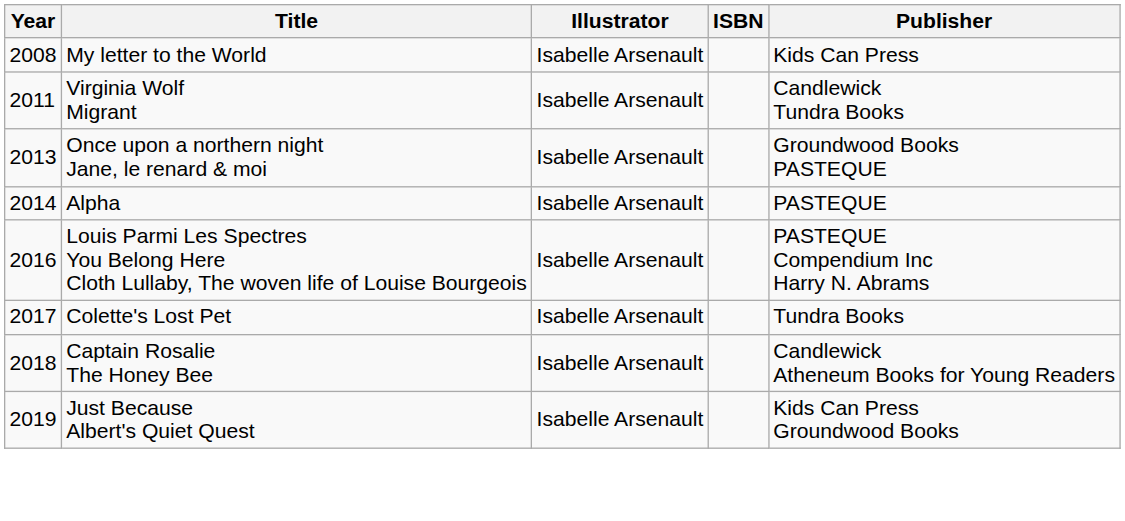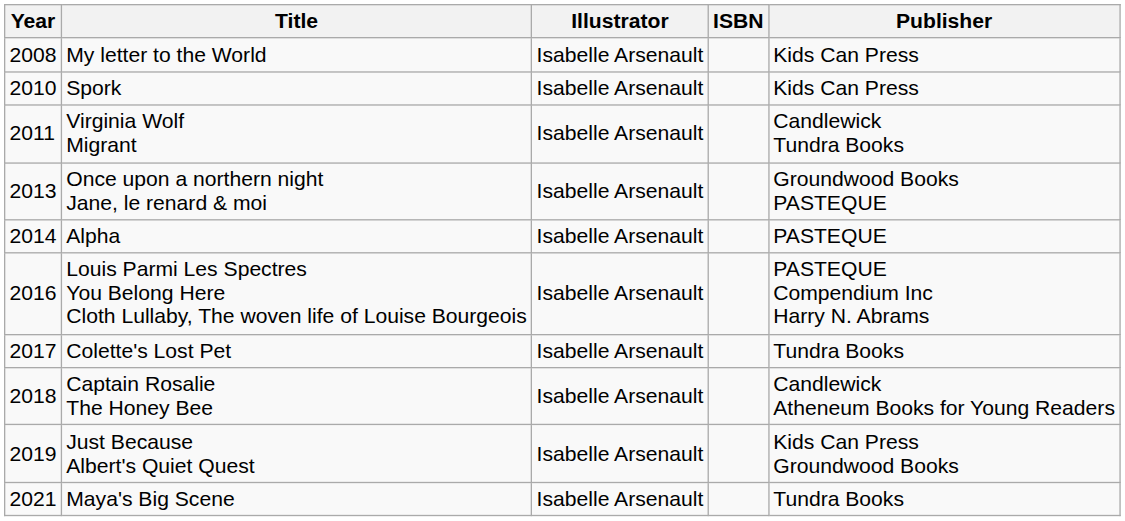 <table class="wikitable">
 <tr>
 <th>Year</th>
 <th>Title</th>
 <th>Illustrator</th>
 <th>ISBN</th>
 <th>Publisher</th>
 </tr>
 <tr>
 <td>2008</td>
 <td>My letter to the World</td>
+<td>Isabelle Arsenault</td>
+<td></td>
+<td>Kids Can Press</td>
+</tr>
+<tr>
+<td>2010</td>
+<td>Spork</td>
 <td>Isabelle Arsenault</td>
 <td></td>
 <td>Kids Can Press</td>
 </tr>
 <tr>
 <td>2011</td>
 <td>Virginia Wolf<br>Migrant</td>
 <td>Isabelle Arsenault</td>
 <td><br></td>
 <td>Candlewick<br>Tundra Books</td>
 </tr>
 <tr>
 <td>2013</td>
 <td>Once upon a northern night<br>Jane, le renard & moi</td>
 <td>Isabelle Arsenault</td>
 <td><br></td>
 <td>Groundwood Books<br>PASTEQUE</td>
 </tr>
 <tr>
 <td>2014</td>
 <td>Alpha</td>
 <td>Isabelle Arsenault</td>
 <td></td>
 <td>PASTEQUE</td>
 </tr>
 <tr>
 <td>2016</td>
 <td>Louis Parmi Les Spectres<br>You Belong Here<br>Cloth Lullaby, The woven life of Louise Bourgeois</td>
 <td>Isabelle Arsenault</td>
 <td><br><br></td>
 <td>PASTEQUE<br>Compendium Inc<br>Harry N. Abrams</td>
 </tr>
 <tr>
 <td>2017</td>
 <td>Colette's Lost Pet</td>
 <td>Isabelle Arsenault</td>
 <td></td>
 <td>Tundra Books</td>
 </tr>
 <tr>
 <td>2018</td>
 <td>Captain Rosalie<br>The Honey Bee</td>
 <td>Isabelle Arsenault</td>
 <td><br></td>
 <td>Candlewick<br>Atheneum Books for Young Readers</td>
 </tr>
 <tr>
 <td>2019</td>
 <td>Just Because<br>Albert's Quiet Quest</td>
 <td>Isabelle Arsenault</td>
 <td><br></td>
 <td>Kids Can Press<br>Groundwood Books</td>
 </tr>
+<tr>
+<td>2021</td>
+<td>Maya's Big Scene</td>
+<td>Isabelle Arsenault</td>
+<td></td>
+<td>Tundra Books</td>
+</tr>
 </table>
